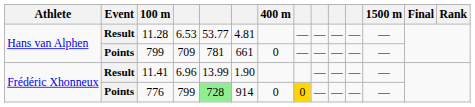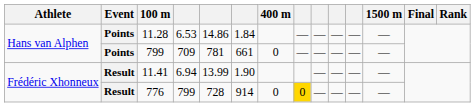 <table class="wikitable" style="font-size:90%">
 <tr>
 <th>Athlete</th>
 <th>Event</th>
 <th>100 m</th>
 <th></th>
 <th></th>
 <th></th>
 <th>400 m</th>
 <th></th>
 <th></th>
 <th></th>
 <th></th>
 <th>1500 m</th>
 <th>Final</th>
 <th>Rank</th>
 </tr>
 <tr align=center>
 <td rowspan=2 align=left><a href='#'>Hans van Alphen</a></td>
-<th style="font-size:95%">Result</th>
+<th style="font-size:95%">Points</th>
 <td>11.28</td>
 <td>6.53</td>
-<td>53.77</td>
-<td>4.81</td>
+<td>14.86</td>
+<td>1.84</td>
 <td></td>
 <td>—</td>
 <td>—</td>
 <td>—</td>
 <td>—</td>
 <td>—</td>
 <td rowspan=2 colspan=2></td>
 </tr>
 <tr align=center>
 <th style="font-size:95%">Points</th>
 <td>799</td>
 <td>709</td>
 <td>781</td>
 <td>661</td>
 <td>0</td>
 <td>—</td>
 <td>—</td>
 <td>—</td>
 <td>—</td>
 <td>—</td>
 </tr>
 <tr align=center>
 <td rowspan=2 align=left><a href='#'>Frédéric Xhonneux</a></td>
 <th style="font-size:95%">Result</th>
 <td>11.41</td>
-<td>6.96</td>
+<td>6.94</td>
 <td>13.99</td>
 <td>1.90</td>
 <td></td>
 <td></td>
 <td>—</td>
 <td>—</td>
 <td>—</td>
 <td>—</td>
 <td rowspan=2 colspan=2></td>
 </tr>
 <tr align=center>
-<th style="font-size:95%">Points</th>
+<th style="font-size:95%">Result</th>
 <td>776</td>
 <td>799</td>
-<td style="background: lightgreen;">728</td>
+<td>728</td>
 <td>914</td>
 <td>0</td>
 <td style="background: gold;">0</td>
 <td>—</td>
 <td>—</td>
 <td>—</td>
 <td>—</td>
 </tr>
 </table>
